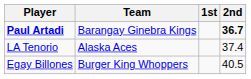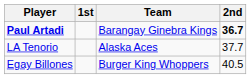 <table class=wikitable>
 <tr>
 <th>Player</th>
+<th>1st</th>
 <th>Team</th>
-<th>1st</th>
 <th>2nd</th>
 </tr>
 <tr>
 <td><strong><a href='#'>Paul Artadi</a></strong></td>
+<td></td>
 <td><a href='#'>Barangay Ginebra Kings</a></td>
-<td></td>
 <td><strong>36.7</strong></td>
 </tr>
 <tr>
 <td><a href='#'>LA Tenorio</a></td>
+<td></td>
 <td><a href='#'>Alaska Aces</a></td>
-<td></td>
-<td>37.4</td>
+<td>37.7</td>
 </tr>
 <tr>
 <td><a href='#'>Egay Billones</a></td>
+<td></td>
 <td><a href='#'>Burger King Whoppers</a></td>
-<td></td>
 <td>40.5</td>
 </tr>
 </table>
